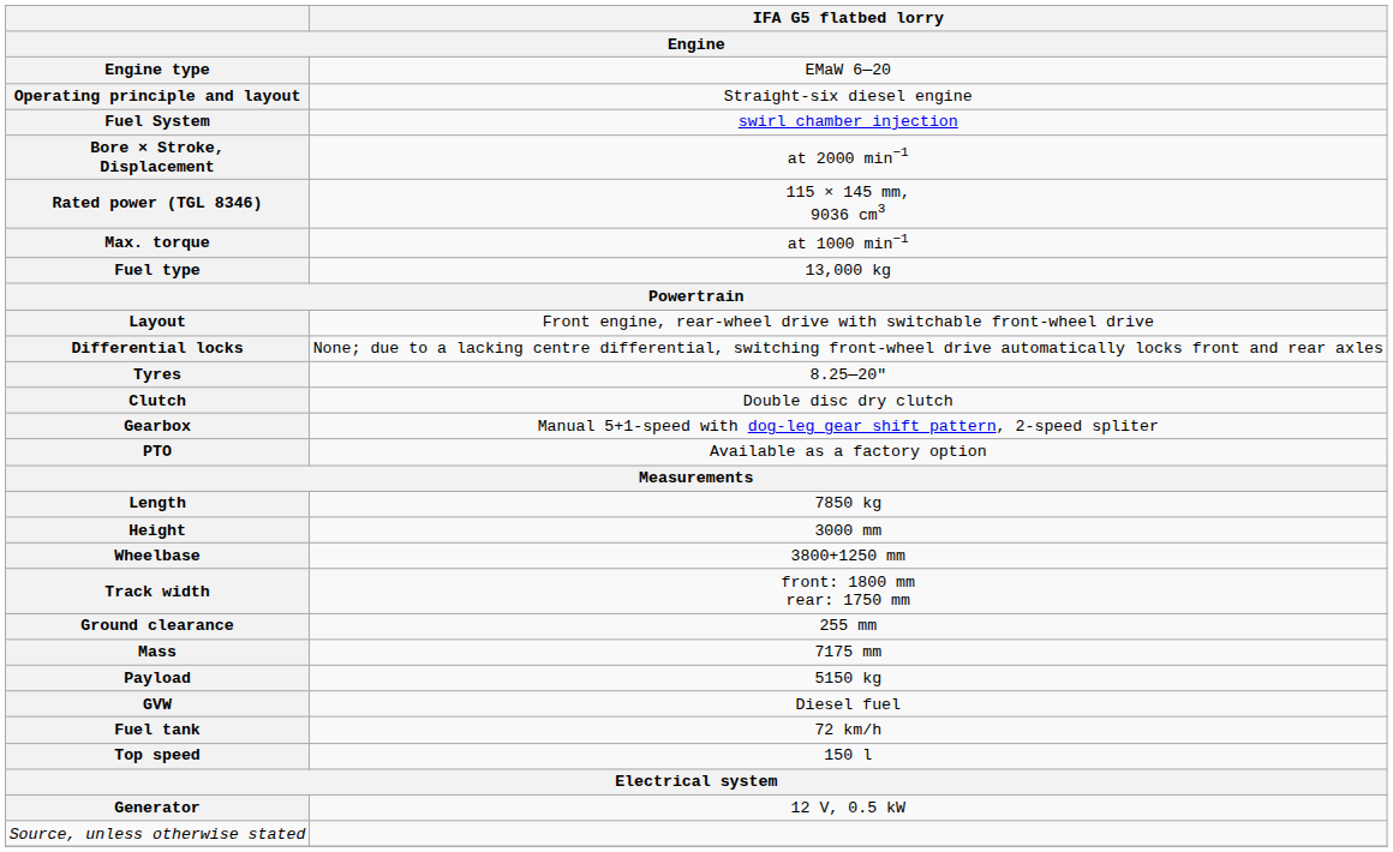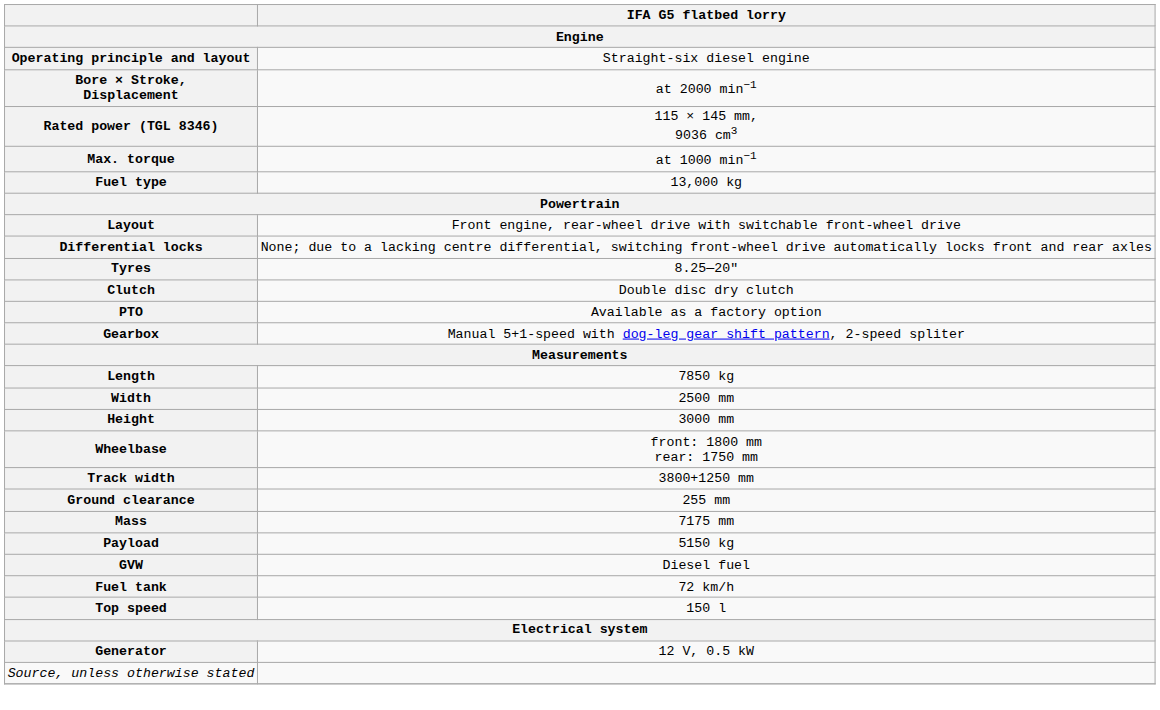 <table class="wikitable mw-collapsible mw-collapsed">
 <tr>
 <th></th>
 <th>IFA G5 flatbed lorry</th>
 </tr>
 <tr>
 <th colspan="2">Engine</th>
 </tr>
 <tr>
-<th>Engine type</th>
-<td align="center" colspan="1">EMaW 6—20</td>
-</tr>
-<tr>
 <th>Operating principle and layout</th>
 <td align="center" colspan="1">Straight-six diesel engine</td>
-</tr>
-<tr>
-<th>Fuel System</th>
-<td align="center" colspan="1"><a href='#'>swirl chamber injection</a></td>
 </tr>
 <tr>
 <th>Bore × Stroke,<br>Displacement</th>
 <td align="center" colspan="1"> at 2000 min<sup>−1</sup></td>
 </tr>
 <tr>
 <th>Rated power (TGL 8346)</th>
 <td align="center" colspan="1">115 × 145 mm,<br>9036 cm<sup>3</sup></td>
 </tr>
 <tr>
 <th>Max. torque</th>
 <td align="center" colspan="1"> at 1000 min<sup>−1</sup></td>
 </tr>
 <tr>
 <th>Fuel type</th>
 <td align="center" colspan="1">13,000 kg</td>
 </tr>
 <tr>
 <th colspan="2">Powertrain</th>
 </tr>
 <tr>
 <th>Layout</th>
 <td align="center" colspan="1">Front engine, rear-wheel drive with switchable front-wheel drive</td>
 </tr>
 <tr>
 <th>Differential locks</th>
 <td align="center" colspan="1">None; due to a lacking centre differential, switching front-wheel drive automatically locks front and rear axles</td>
 </tr>
 <tr>
 <th>Tyres</th>
 <td align="center" colspan="1">8.25—20″</td>
 </tr>
 <tr>
 <th>Clutch</th>
 <td align="center" colspan="1">Double disc dry clutch</td>
 </tr>
 <tr>
+<th>PTO</th>
+<td align="center" colspan="1">Available as a factory option</td>
+</tr>
+<tr>
 <th>Gearbox</th>
 <td align="center" colspan="1">Manual 5+1-speed with <a href='#'>dog-leg gear shift pattern</a>, 2-speed spliter</td>
-</tr>
-<tr>
-<th>PTO</th>
-<td align="center" colspan="1">Available as a factory option</td>
 </tr>
 <tr>
 <th colspan="2">Measurements</th>
 </tr>
 <tr>
 <th>Length</th>
 <td align="center" colspan="1">7850 kg</td>
 </tr>
 <tr>
+<th>Width</th>
+<td align="center" colspan="1">2500 mm</td>
+</tr>
+<tr>
 <th>Height</th>
 <td align="center" colspan="1">3000 mm</td>
 </tr>
 <tr>
 <th>Wheelbase</th>
-<td align="center" colspan="1">3800+1250 mm</td>
+<td align="center" colspan="1">front: 1800 mm<br>rear: 1750 mm</td>
 </tr>
 <tr>
 <th>Track width</th>
-<td align="center" colspan="1">front: 1800 mm<br>rear: 1750 mm</td>
+<td align="center" colspan="1">3800+1250 mm</td>
 </tr>
 <tr>
 <th>Ground clearance</th>
 <td align="center" colspan="1">255 mm</td>
 </tr>
 <tr>
 <th>Mass</th>
 <td align="center" colspan="1">7175 mm</td>
 </tr>
 <tr>
 <th>Payload</th>
 <td align="center" colspan="1">5150 kg</td>
 </tr>
 <tr>
 <th>GVW</th>
 <td align="center" colspan="1">Diesel fuel</td>
 </tr>
 <tr>
 <th>Fuel tank</th>
 <td align="center" colspan="1">72 km/h</td>
 </tr>
 <tr>
 <th>Top speed</th>
 <td align="center" colspan="1">150 l</td>
 </tr>
 <tr>
 <th colspan="2">Electrical system</th>
 </tr>
 <tr>
 <th>Generator</th>
 <td align="center" colspan="1">12 V, 0.5 kW</td>
 </tr>
 <tr>
 <td><em>Source, unless otherwise stated</em></td>
 <td align="center" colspan="1"></td>
 </tr>
 <tr>
 </tr>
 </table>
